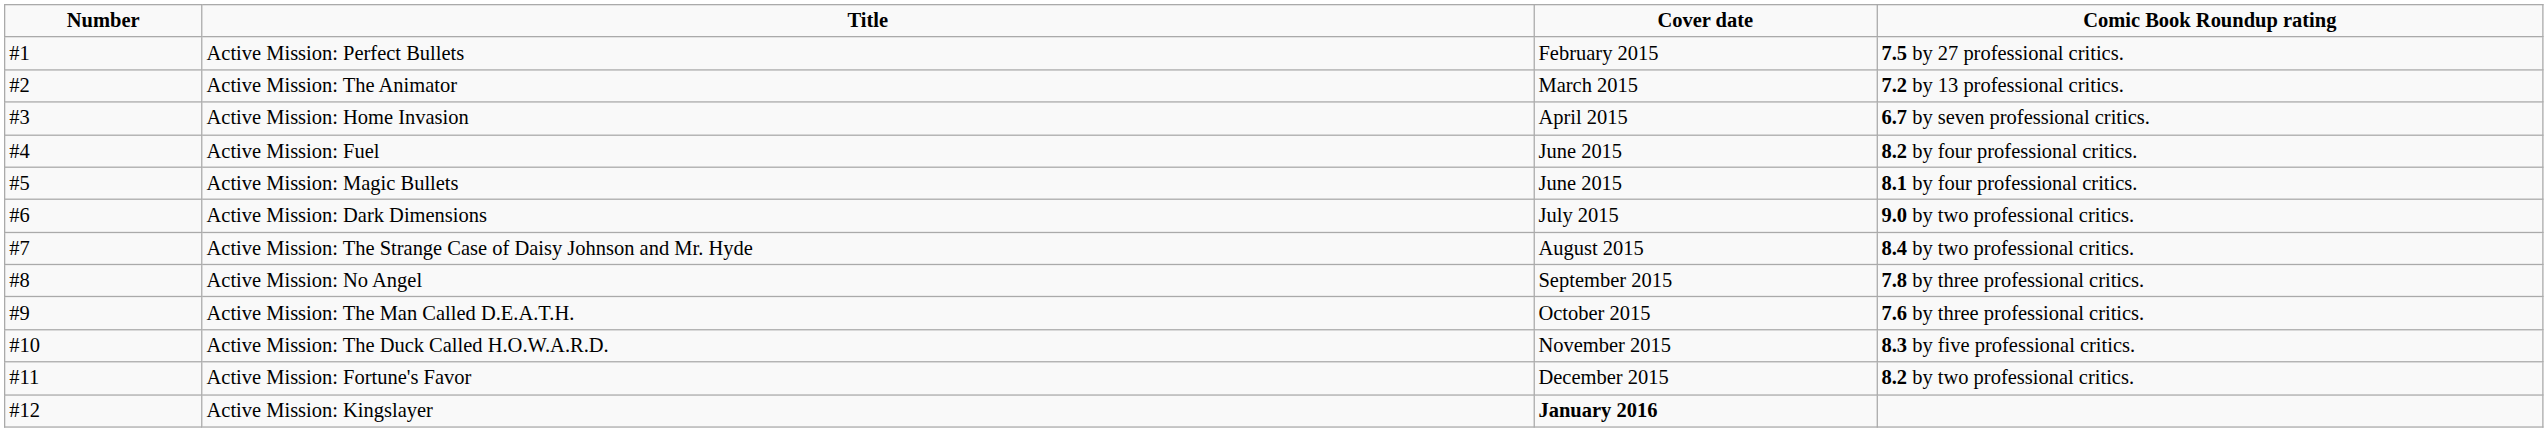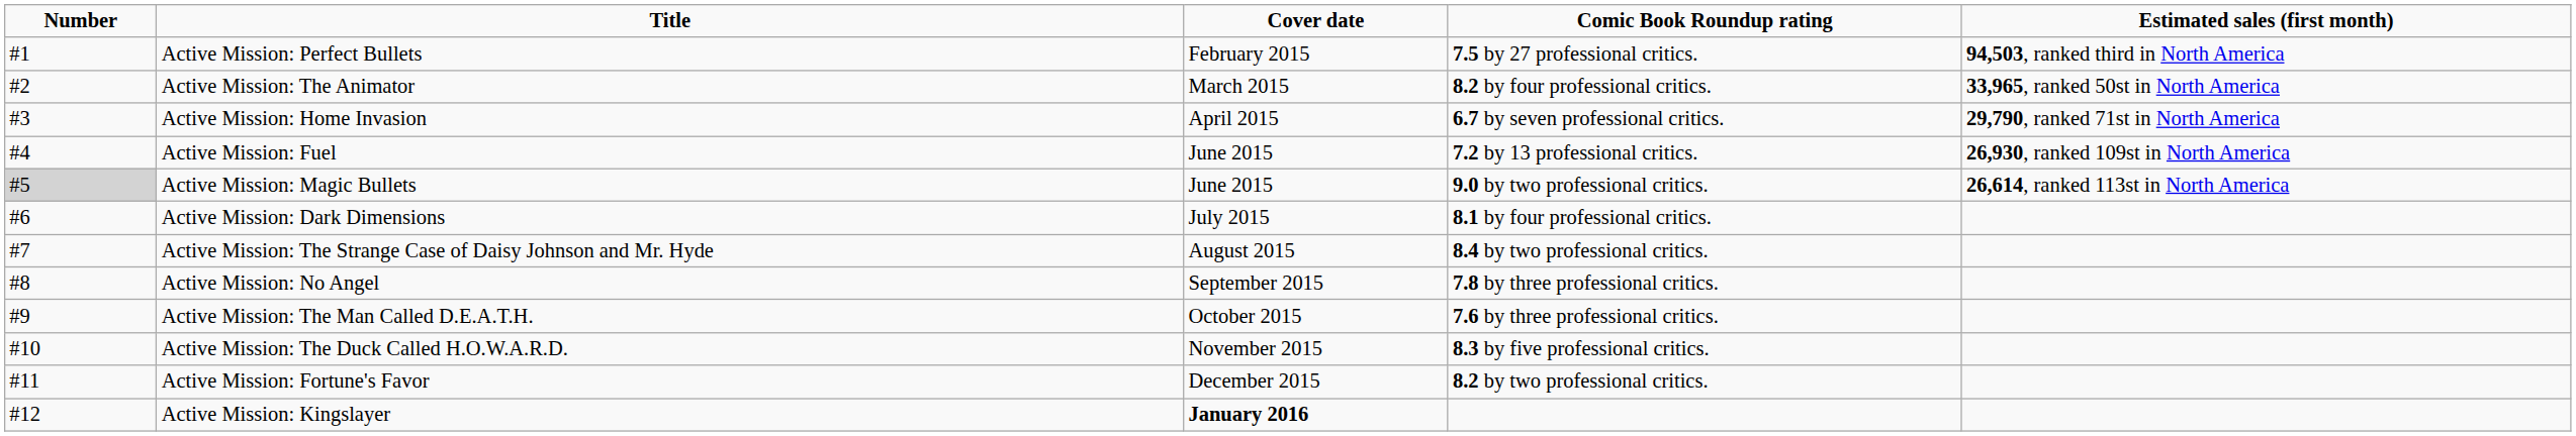 <table class="wikitable" style="width:100%;">
 <tr style="text-align:center;">
 <td><strong>Number</strong></td>
 <td><strong>Title</strong></td>
 <td><strong>Cover date</strong></td>
 <td><strong>Comic Book Roundup rating</strong></td>
+<td><strong>Estimated sales (first month)</strong></td>
 </tr>
 <tr>
 <td>#1</td>
 <td>Active Mission: Perfect Bullets</td>
 <td>February 2015</td>
 <td><strong>7.5</strong> by 27 professional critics.</td>
+<td><strong>94,503</strong>, ranked third in <a href='#'>North America</a></td>
 </tr>
 <tr>
 <td>#2</td>
 <td>Active Mission: The Animator</td>
 <td>March 2015</td>
-<td><strong>7.2</strong> by 13 professional critics.</td>
+<td><strong>8.2</strong> by four professional critics.</td>
+<td><strong>33,965</strong>, ranked 50st in <a href='#'>North America</a></td>
 </tr>
 <tr>
 <td>#3</td>
 <td>Active Mission: Home Invasion</td>
 <td>April 2015</td>
 <td><strong>6.7</strong> by seven professional critics.</td>
+<td><strong>29,790</strong>, ranked 71st in <a href='#'>North America</a></td>
 </tr>
 <tr>
 <td>#4</td>
 <td>Active Mission: Fuel</td>
 <td>June 2015</td>
-<td><strong>8.2</strong> by four professional critics.</td>
+<td><strong>7.2</strong> by 13 professional critics.</td>
+<td><strong>26,930</strong>, ranked 109st in <a href='#'>North America</a></td>
 </tr>
 <tr>
-<td>#5</td>
+<td style="background: lightgrey;">#5</td>
 <td>Active Mission: Magic Bullets</td>
 <td>June 2015</td>
-<td><strong>8.1</strong> by four professional critics.</td>
+<td><strong>9.0</strong> by two professional critics.</td>
+<td><strong>26,614</strong>, ranked 113st in <a href='#'>North America</a></td>
 </tr>
 <tr>
 <td>#6</td>
 <td>Active Mission: Dark Dimensions</td>
 <td>July 2015</td>
-<td><strong>9.0</strong> by two professional critics.</td>
+<td><strong>8.1</strong> by four professional critics.</td>
+<td></td>
 </tr>
 <tr>
 <td>#7</td>
 <td>Active Mission: The Strange Case of Daisy Johnson and Mr. Hyde</td>
 <td>August 2015</td>
 <td><strong>8.4</strong> by two professional critics.</td>
+<td></td>
 </tr>
 <tr>
 <td>#8</td>
 <td>Active Mission: No Angel</td>
 <td>September 2015</td>
 <td><strong>7.8</strong> by three professional critics.</td>
+<td></td>
 </tr>
 <tr>
 <td>#9</td>
 <td>Active Mission: The Man Called D.E.A.T.H.</td>
 <td>October 2015</td>
 <td><strong>7.6</strong> by three professional critics.</td>
+<td></td>
 </tr>
 <tr>
 <td>#10</td>
 <td>Active Mission: The Duck Called H.O.W.A.R.D.</td>
 <td>November 2015</td>
 <td><strong>8.3</strong> by five professional critics.</td>
+<td></td>
 </tr>
 <tr>
 <td>#11</td>
 <td>Active Mission: Fortune's Favor</td>
 <td>December 2015</td>
 <td><strong>8.2</strong> by two professional critics.</td>
+<td></td>
 </tr>
 <tr>
 <td>#12</td>
 <td>Active Mission: Kingslayer</td>
 <td><strong>January 2016</strong></td>
 <td></td>
+<td></td>
 </tr>
 </table>
